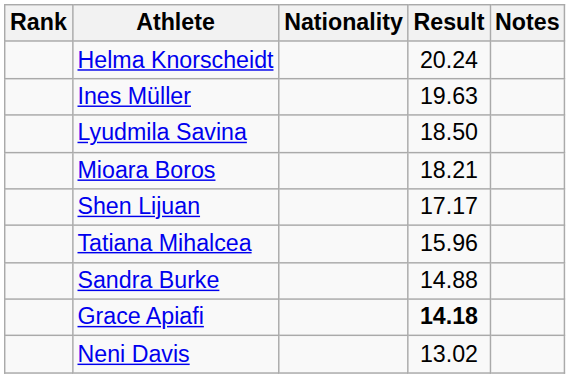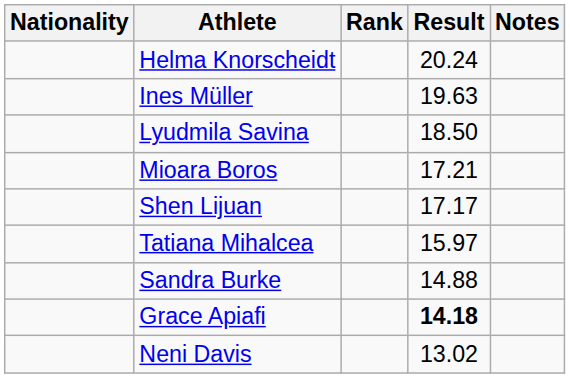 <table class="wikitable sortable" style="text-align:center">
 <tr>
+<th>Nationality</th>
+<th>Athlete</th>
 <th>Rank</th>
-<th>Athlete</th>
-<th>Nationality</th>
 <th>Result</th>
 <th>Notes</th>
 </tr>
 <tr>
+<td align=left></td>
+<td align=left><a href='#'>Helma Knorscheidt</a></td>
 <td></td>
-<td align=left><a href='#'>Helma Knorscheidt</a></td>
-<td align=left></td>
 <td>20.24</td>
 <td></td>
 </tr>
 <tr>
+<td align=left></td>
+<td align=left><a href='#'>Ines Müller</a></td>
 <td></td>
-<td align=left><a href='#'>Ines Müller</a></td>
-<td align=left></td>
 <td>19.63</td>
 <td></td>
 </tr>
 <tr>
+<td align=left></td>
+<td align=left><a href='#'>Lyudmila Savina</a></td>
 <td></td>
-<td align=left><a href='#'>Lyudmila Savina</a></td>
-<td align=left></td>
 <td>18.50</td>
 <td></td>
 </tr>
 <tr>
+<td align=left></td>
+<td align=left><a href='#'>Mioara Boros</a></td>
 <td></td>
-<td align=left><a href='#'>Mioara Boros</a></td>
-<td align=left></td>
-<td>18.21</td>
+<td>17.21</td>
 <td></td>
 </tr>
 <tr>
+<td align=left></td>
+<td align=left><a href='#'>Shen Lijuan</a></td>
 <td></td>
-<td align=left><a href='#'>Shen Lijuan</a></td>
-<td align=left></td>
 <td>17.17</td>
 <td></td>
 </tr>
 <tr>
+<td align=left></td>
+<td align=left><a href='#'>Tatiana Mihalcea</a></td>
 <td></td>
-<td align=left><a href='#'>Tatiana Mihalcea</a></td>
-<td align=left></td>
-<td>15.96</td>
+<td>15.97</td>
 <td></td>
 </tr>
 <tr>
+<td align=left></td>
+<td align=left><a href='#'>Sandra Burke</a></td>
 <td></td>
-<td align=left><a href='#'>Sandra Burke</a></td>
-<td align=left></td>
 <td>14.88</td>
 <td></td>
 </tr>
 <tr>
+<td align=left></td>
+<td align=left><a href='#'>Grace Apiafi</a></td>
 <td></td>
-<td align=left><a href='#'>Grace Apiafi</a></td>
-<td align=left></td>
 <td><strong>14.18</strong></td>
 <td></td>
 </tr>
 <tr>
+<td align=left></td>
+<td align=left><a href='#'>Neni Davis</a></td>
 <td></td>
-<td align=left><a href='#'>Neni Davis</a></td>
-<td align=left></td>
 <td>13.02</td>
 <td></td>
 </tr>
 </table>
